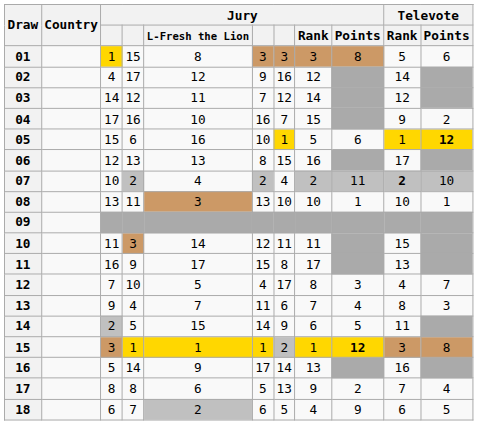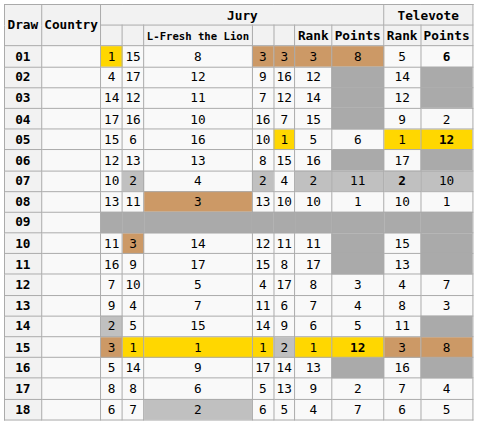 <table class="sortable wikitable collapsible plainrowheaders" style="text-align:center;">
 <tr>
 </tr>
 <tr>
 <th scope="col" rowspan="2">Draw</th>
 <th scope="col" rowspan="2">Country</th>
 <th scope="col" colspan="7">Jury</th>
 <th scope="col" colspan="2">Televote</th>
 </tr>
 <tr>
 <th scope="col"><small></small></th>
 <th scope="col"><small></small></th>
 <th scope="col"><small>L-Fresh the Lion</small></th>
 <th scope="col"><small></small></th>
 <th scope="col"><small></small></th>
 <th scope="col">Rank</th>
 <th scope="col">Points</th>
 <th scope="col">Rank</th>
 <th scope="col">Points</th>
 </tr>
 <tr>
 <th scope="row" style="text-align:center;">01</th>
 <td style="text-align:left;"></td>
 <td style="background:gold;">1</td>
 <td>15</td>
 <td>8</td>
 <td style="background:#CC9966;">3</td>
 <td style="background:#CC9966;">3</td>
 <td style="background:#CC9966;">3</td>
 <td style="background:#CC9966;">8</td>
 <td>5</td>
-<td>6</td>
+<td><strong>6</strong></td>
 </tr>
 <tr>
 <th scope="row" style="text-align:center;">02</th>
 <td style="text-align:left;"></td>
 <td>4</td>
 <td>17</td>
 <td>12</td>
 <td>9</td>
 <td>16</td>
 <td>12</td>
 <td style="background:#AAAAAA;"></td>
 <td>14</td>
 <td style="background:#AAAAAA;"></td>
 </tr>
 <tr>
 <th scope="row" style="text-align:center;">03</th>
 <td style="text-align:left;"></td>
 <td>14</td>
 <td>12</td>
 <td>11</td>
 <td>7</td>
 <td>12</td>
 <td>14</td>
 <td style="background:#AAAAAA;"></td>
 <td>12</td>
 <td style="background:#AAAAAA;"></td>
 </tr>
 <tr>
 <th scope="row" style="text-align:center;">04</th>
 <td style="text-align:left;"></td>
 <td>17</td>
 <td>16</td>
 <td>10</td>
 <td>16</td>
 <td>7</td>
 <td>15</td>
 <td style="background:#AAAAAA;"></td>
 <td>9</td>
 <td>2</td>
 </tr>
 <tr>
 <th scope="row" style="text-align:center;">05</th>
 <td style="text-align:left;"></td>
 <td>15</td>
 <td>6</td>
 <td>16</td>
 <td>10</td>
 <td style="background:gold;">1</td>
 <td>5</td>
 <td>6</td>
 <td style="background:gold;">1</td>
 <td style="background:gold;"><strong>12</strong></td>
 </tr>
 <tr>
 <th scope="row" style="text-align:center;">06</th>
 <td style="text-align:left;"></td>
 <td>12</td>
 <td>13</td>
 <td>13</td>
 <td>8</td>
 <td>15</td>
 <td>16</td>
 <td style="background:#AAAAAA;"></td>
 <td>17</td>
 <td style="background:#AAAAAA;"></td>
 </tr>
 <tr>
 <th scope="row" style="text-align:center;">07</th>
 <td style="text-align:left;"></td>
 <td>10</td>
 <td style="background:silver;">2</td>
 <td>4</td>
 <td style="background:silver;">2</td>
 <td>4</td>
 <td style="background:silver;">2</td>
 <td style="background:silver;">11</td>
 <td style="background:silver;"><strong>2</strong></td>
 <td style="background:silver;">10</td>
 </tr>
 <tr>
 <th scope="row" style="text-align:center;">08</th>
 <td style="text-align:left;"></td>
 <td>13</td>
 <td>11</td>
 <td style="background:#CC9966;">3</td>
 <td>13</td>
 <td>10</td>
 <td>10</td>
 <td>1</td>
 <td>10</td>
 <td>1</td>
 </tr>
 <tr class="sortbottom">
 <th scope="row" style="text-align:center;">09</th>
 <td style="text-align:left;"></td>
 <td style="background:#AAAAAA;"></td>
 <td style="background:#AAAAAA;"></td>
 <td style="background:#AAAAAA;"></td>
 <td style="background:#AAAAAA;"></td>
 <td style="background:#AAAAAA;"></td>
 <td style="background:#AAAAAA;"></td>
 <td style="background:#AAAAAA;"></td>
 <td style="background:#AAAAAA;"></td>
 <td style="background:#AAAAAA;"></td>
 </tr>
 <tr>
 <th scope="row" style="text-align:center;">10</th>
 <td style="text-align:left;"></td>
 <td>11</td>
 <td style="background:#CC9966;">3</td>
 <td>14</td>
 <td>12</td>
 <td>11</td>
 <td>11</td>
 <td style="background:#AAAAAA;"></td>
 <td>15</td>
 <td style="background:#AAAAAA;"></td>
 </tr>
 <tr>
 <th scope="row" style="text-align:center;">11</th>
 <td style="text-align:left;"></td>
 <td>16</td>
 <td>9</td>
 <td>17</td>
 <td>15</td>
 <td>8</td>
 <td>17</td>
 <td style="background:#AAAAAA;"></td>
 <td>13</td>
 <td style="background:#AAAAAA;"></td>
 </tr>
 <tr>
 <th scope="row" style="text-align:center;">12</th>
 <td style="text-align:left;"></td>
 <td>7</td>
 <td>10</td>
 <td>5</td>
 <td>4</td>
 <td>17</td>
 <td>8</td>
 <td>3</td>
 <td>4</td>
 <td>7</td>
 </tr>
 <tr>
 <th scope="row" style="text-align:center;">13</th>
 <td style="text-align:left;"></td>
 <td>9</td>
 <td>4</td>
 <td>7</td>
 <td>11</td>
 <td>6</td>
 <td>7</td>
 <td>4</td>
 <td>8</td>
 <td>3</td>
 </tr>
 <tr>
 <th scope="row" style="text-align:center;">14</th>
 <td style="text-align:left;"></td>
 <td style="background:silver;">2</td>
 <td>5</td>
 <td>15</td>
 <td>14</td>
 <td>9</td>
 <td>6</td>
 <td>5</td>
 <td>11</td>
 <td style="background:#AAAAAA;"></td>
 </tr>
 <tr>
 <th scope="row" style="text-align:center;">15</th>
 <td style="text-align:left;"></td>
 <td style="background:#CC9966;">3</td>
 <td style="background:gold;">1</td>
 <td style="background:gold;">1</td>
 <td style="background:gold;">1</td>
 <td style="background:silver;">2</td>
 <td style="background:gold;">1</td>
 <td style="background:gold;"><strong>12</strong></td>
 <td style="background:#CC9966;">3</td>
 <td style="background:#CC9966;">8</td>
 </tr>
 <tr>
 <th scope="row" style="text-align:center;">16</th>
 <td style="text-align:left;"></td>
 <td>5</td>
 <td>14</td>
 <td>9</td>
 <td>17</td>
 <td>14</td>
 <td>13</td>
 <td style="background:#AAAAAA;"></td>
 <td>16</td>
 <td style="background:#AAAAAA;"></td>
 </tr>
 <tr>
 <th scope="row" style="text-align:center;">17</th>
 <td style="text-align:left;"></td>
 <td>8</td>
 <td>8</td>
 <td>6</td>
 <td>5</td>
 <td>13</td>
 <td>9</td>
 <td>2</td>
 <td>7</td>
 <td>4</td>
 </tr>
 <tr>
 <th scope="row" style="text-align:center;">18</th>
 <td style="text-align:left;"></td>
 <td>6</td>
 <td>7</td>
 <td style="background:silver;">2</td>
 <td>6</td>
 <td>5</td>
 <td>4</td>
-<td>9</td>
+<td>7</td>
 <td>6</td>
 <td>5</td>
 </tr>
 </table>
